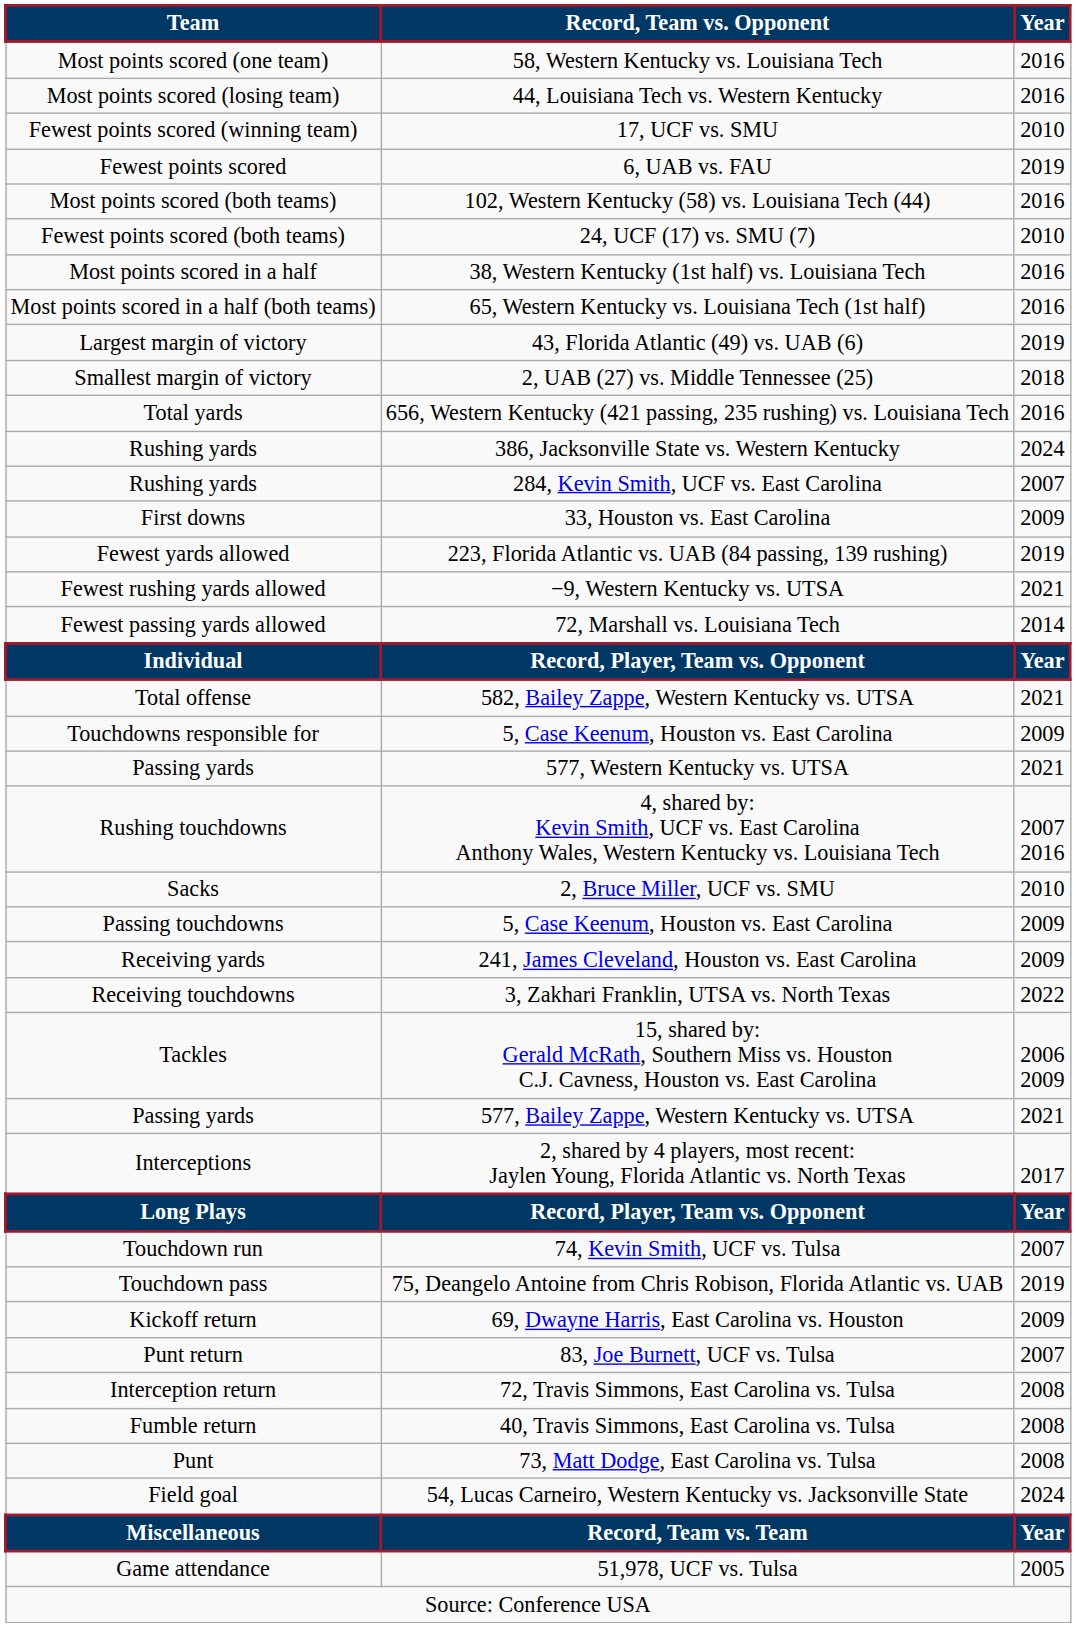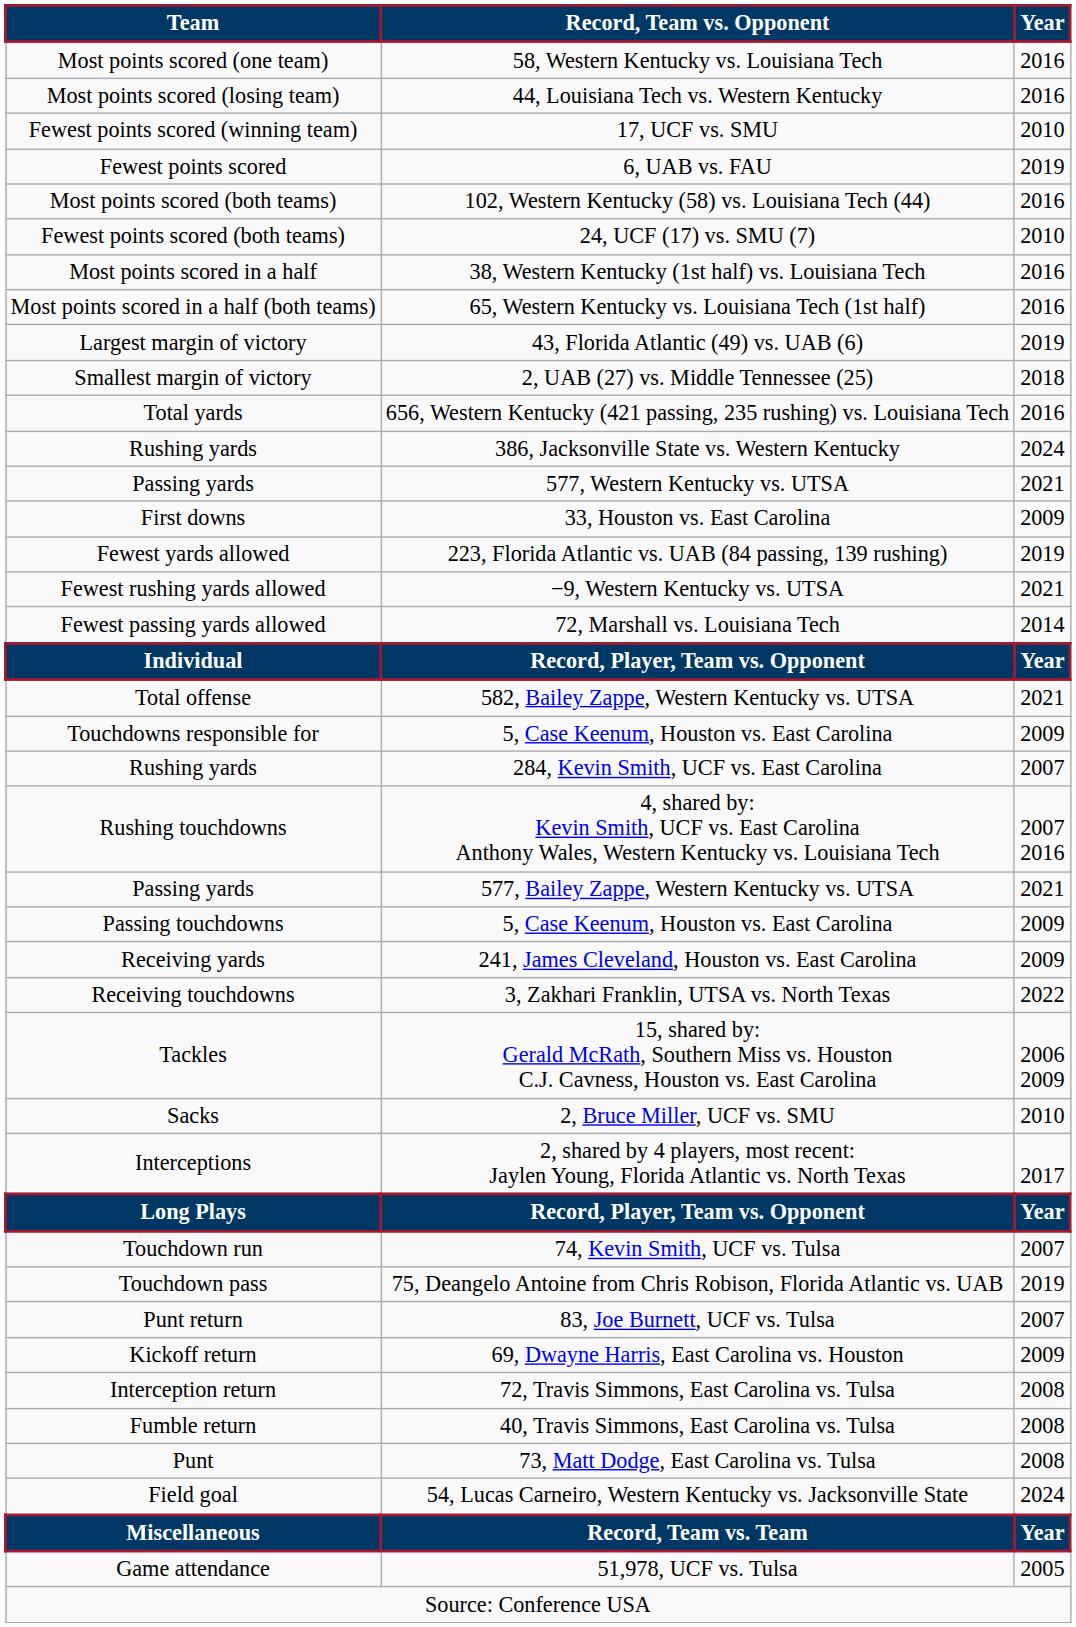 <table class="wikitable" style="text-align:center">
 <tr>
 <th style="background:#003865; color:#FFFFFF; border:2px solid #a5192e;">Team</th>
 <th style="background:#003865; color:#FFFFFF; border:2px solid #a5192e;">Record, Team vs. Opponent</th>
 <th style="background:#003865; color:#FFFFFF; border:2px solid #a5192e;">Year</th>
 </tr>
 <tr>
 <td>Most points scored (one team)</td>
 <td>58, Western Kentucky vs. Louisiana Tech</td>
 <td>2016</td>
 </tr>
 <tr>
 <td>Most points scored (losing team)</td>
 <td>44, Louisiana Tech vs. Western Kentucky</td>
 <td>2016</td>
 </tr>
 <tr>
 <td>Fewest points scored (winning team)</td>
 <td>17, UCF vs. SMU</td>
 <td>2010</td>
 </tr>
 <tr>
 <td>Fewest points scored</td>
 <td>6, UAB vs. FAU</td>
 <td>2019</td>
 </tr>
 <tr>
 <td>Most points scored (both teams)</td>
 <td>102, Western Kentucky (58) vs. Louisiana Tech (44)</td>
 <td>2016</td>
 </tr>
 <tr>
 <td>Fewest points scored (both teams)</td>
 <td>24, UCF (17) vs. SMU (7)</td>
 <td>2010</td>
 </tr>
 <tr>
 <td>Most points scored in a half</td>
 <td>38, Western Kentucky (1st half) vs. Louisiana Tech</td>
 <td>2016</td>
 </tr>
 <tr>
 <td>Most points scored in a half (both teams)</td>
 <td>65, Western Kentucky vs. Louisiana Tech (1st half)</td>
 <td>2016</td>
 </tr>
 <tr>
 <td>Largest margin of victory</td>
 <td>43, Florida Atlantic (49) vs. UAB (6)</td>
 <td>2019</td>
 </tr>
 <tr>
 <td>Smallest margin of victory</td>
 <td>2, UAB (27) vs. Middle Tennessee (25)</td>
 <td>2018</td>
 </tr>
 <tr>
 <td>Total yards</td>
 <td>656, Western Kentucky (421 passing, 235 rushing) vs. Louisiana Tech</td>
 <td>2016</td>
 </tr>
 <tr>
 <td>Rushing yards</td>
 <td>386, Jacksonville State vs. Western Kentucky</td>
 <td>2024</td>
 </tr>
 <tr>
-<td>Rushing yards</td>
-<td>284, <a href='#'>Kevin Smith</a>, UCF vs. East Carolina</td>
-<td>2007</td>
+<td>Passing yards</td>
+<td>577, Western Kentucky vs. UTSA</td>
+<td>2021</td>
 </tr>
 <tr>
 <td>First downs</td>
 <td>33, Houston vs. East Carolina</td>
 <td>2009</td>
 </tr>
 <tr>
 <td>Fewest yards allowed</td>
 <td>223, Florida Atlantic vs. UAB (84 passing, 139 rushing)</td>
 <td>2019</td>
 </tr>
 <tr>
 <td>Fewest rushing yards allowed</td>
 <td>−9, Western Kentucky vs. UTSA</td>
 <td>2021</td>
 </tr>
 <tr>
 <td>Fewest passing yards allowed</td>
 <td>72, Marshall vs. Louisiana Tech</td>
 <td>2014</td>
 </tr>
 <tr>
 <th style="background:#003865; color:#FFFFFF; border:2px solid #a5192e;">Individual</th>
 <th style="background:#003865; color:#FFFFFF; border:2px solid #a5192e;">Record, Player, Team vs. Opponent</th>
 <th style="background:#003865; color:#FFFFFF; border:2px solid #a5192e;">Year</th>
 </tr>
 <tr>
 <td>Total offense</td>
 <td>582, <a href='#'>Bailey Zappe</a>, Western Kentucky vs. UTSA</td>
 <td>2021</td>
 </tr>
 <tr>
 <td>Touchdowns responsible for</td>
 <td>5, <a href='#'>Case Keenum</a>, Houston vs. East Carolina</td>
 <td>2009</td>
 </tr>
 <tr>
-<td>Passing yards</td>
-<td>577, Western Kentucky vs. UTSA</td>
-<td>2021</td>
+<td>Rushing yards</td>
+<td>284, <a href='#'>Kevin Smith</a>, UCF vs. East Carolina</td>
+<td>2007</td>
 </tr>
 <tr>
 <td>Rushing touchdowns</td>
 <td>4, shared by:<br><a href='#'>Kevin Smith</a>, UCF vs. East Carolina<br>Anthony Wales, Western Kentucky vs. Louisiana Tech</td>
 <td> <br>2007<br>2016</td>
 </tr>
 <tr>
-<td>Sacks</td>
-<td>2, <a href='#'>Bruce Miller</a>, UCF vs. SMU</td>
-<td>2010</td>
+<td>Passing yards</td>
+<td>577, <a href='#'>Bailey Zappe</a>, Western Kentucky vs. UTSA</td>
+<td>2021</td>
 </tr>
 <tr>
 <td>Passing touchdowns</td>
 <td>5, <a href='#'>Case Keenum</a>, Houston vs. East Carolina</td>
 <td>2009</td>
 </tr>
 <tr>
 <td>Receiving yards</td>
 <td>241, <a href='#'>James Cleveland</a>, Houston vs. East Carolina</td>
 <td>2009</td>
 </tr>
 <tr>
 <td>Receiving touchdowns</td>
 <td>3, Zakhari Franklin, UTSA vs. North Texas</td>
 <td>2022</td>
 </tr>
 <tr>
 <td>Tackles</td>
 <td>15, shared by:<br><a href='#'>Gerald McRath</a>, Southern Miss vs. Houston<br>C.J. Cavness, Houston vs. East Carolina</td>
 <td> <br>2006<br>2009</td>
 </tr>
 <tr>
-<td>Passing yards</td>
-<td>577, <a href='#'>Bailey Zappe</a>, Western Kentucky vs. UTSA</td>
-<td>2021</td>
+<td>Sacks</td>
+<td>2, <a href='#'>Bruce Miller</a>, UCF vs. SMU</td>
+<td>2010</td>
 </tr>
 <tr>
 <td>Interceptions</td>
 <td>2, shared by 4 players, most recent:<br>Jaylen Young, Florida Atlantic vs. North Texas</td>
 <td> <br>2017</td>
 </tr>
 <tr>
 <th style="background:#003865; color:#FFFFFF; border:2px solid #a5192e;">Long Plays</th>
 <th style="background:#003865; color:#FFFFFF; border:2px solid #a5192e;">Record, Player, Team vs. Opponent</th>
 <th style="background:#003865; color:#FFFFFF; border:2px solid #a5192e;">Year</th>
 </tr>
 <tr>
 <td>Touchdown run</td>
 <td>74, <a href='#'>Kevin Smith</a>, UCF vs. Tulsa</td>
 <td>2007</td>
 </tr>
 <tr>
 <td>Touchdown pass</td>
 <td>75, Deangelo Antoine from Chris Robison, Florida Atlantic vs. UAB</td>
 <td>2019</td>
 </tr>
 <tr>
+<td>Punt return</td>
+<td>83, <a href='#'>Joe Burnett</a>, UCF vs. Tulsa</td>
+<td>2007</td>
+</tr>
+<tr>
 <td>Kickoff return</td>
 <td>69, <a href='#'>Dwayne Harris</a>, East Carolina vs. Houston</td>
 <td>2009</td>
-</tr>
-<tr>
-<td>Punt return</td>
-<td>83, <a href='#'>Joe Burnett</a>, UCF vs. Tulsa</td>
-<td>2007</td>
 </tr>
 <tr>
 <td>Interception return</td>
 <td>72, Travis Simmons, East Carolina vs. Tulsa</td>
 <td>2008</td>
 </tr>
 <tr>
 <td>Fumble return</td>
 <td>40, Travis Simmons, East Carolina vs. Tulsa</td>
 <td>2008</td>
 </tr>
 <tr>
 <td>Punt</td>
 <td>73, <a href='#'>Matt Dodge</a>, East Carolina vs. Tulsa</td>
 <td>2008</td>
 </tr>
 <tr>
 <td>Field goal</td>
 <td>54, Lucas Carneiro, Western Kentucky vs. Jacksonville State</td>
 <td>2024</td>
 </tr>
 <tr>
 <th style="background:#003865; color:#FFFFFF; border:2px solid #a5192e;">Miscellaneous</th>
 <th style="background:#003865; color:#FFFFFF; border:2px solid #a5192e;">Record, Team vs. Team</th>
 <th style="background:#003865; color:#FFFFFF; border:2px solid #a5192e;">Year</th>
 </tr>
 <tr>
 <td>Game attendance</td>
 <td>51,978, UCF vs. Tulsa</td>
 <td>2005</td>
 </tr>
 <tr>
 <td colspan="3">Source: Conference USA</td>
 </tr>
 </table>
